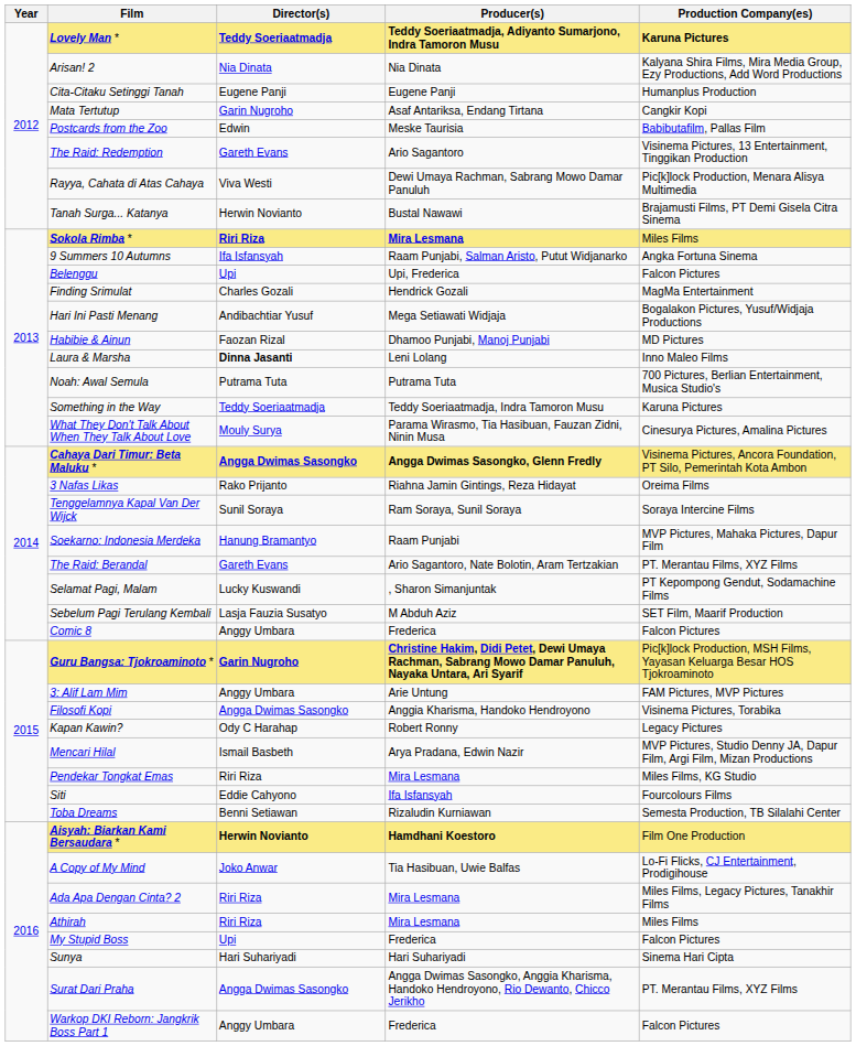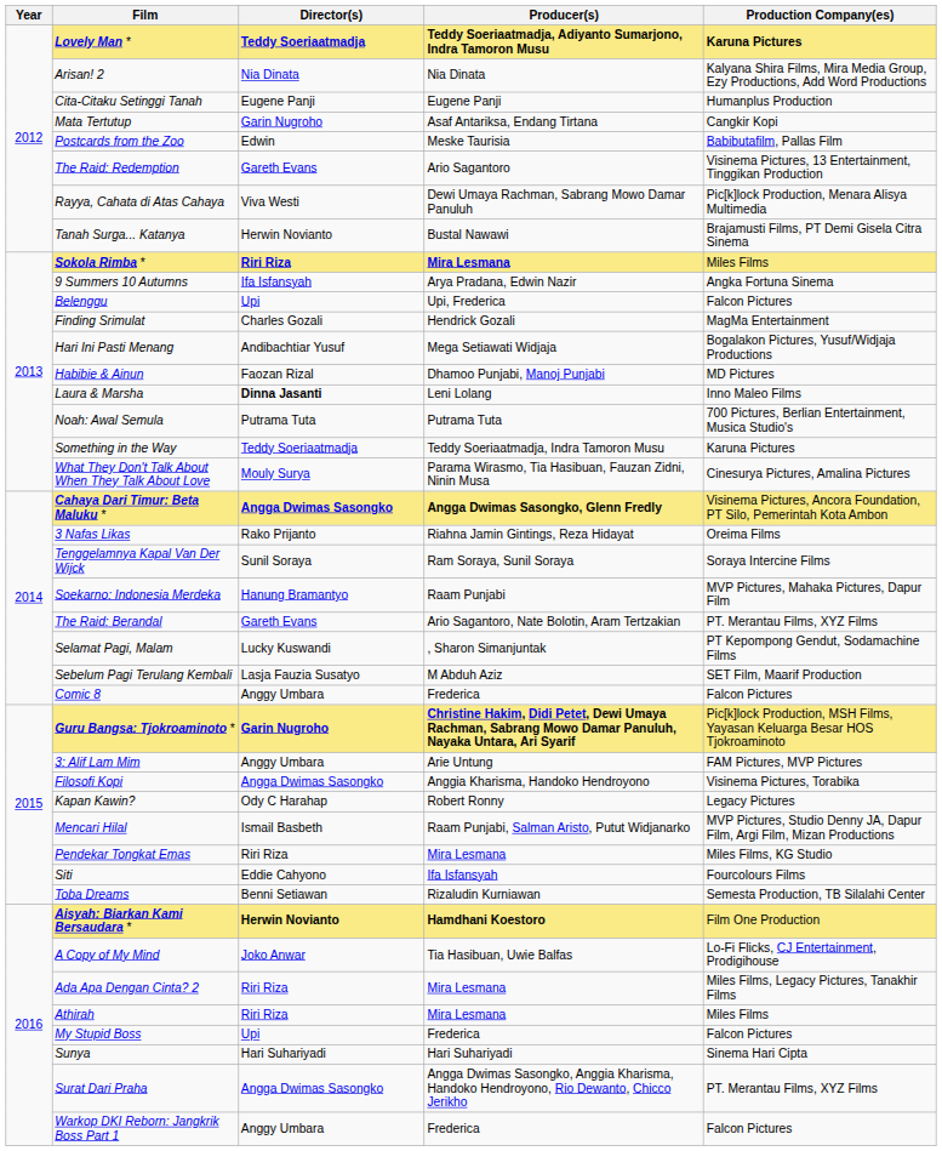 <table class="wikitable" style="width:95%; margin:auto;">
 <tr>
 <th style="width:5%;">Year</th>
 <th style="width:20%;">Film</th>
 <th style="width:20%;">Director(s)</th>
 <th style="width:30%;">Producer(s)</th>
 <th style="width:25%;">Production Company(es)</th>
 </tr>
 <tr>
 <td rowspan="8" style="text-align:center;"><a href='#'>2012</a></td>
 <td style="background:#FAEB86; text-align:left;"><strong><em><a href='#'>Lovely Man</a></em></strong> *</td>
 <td style="background:#FAEB86;"><strong><a href='#'>Teddy Soeriaatmadja</a></strong></td>
 <td style="background:#FAEB86;"><strong>Teddy Soeriaatmadja, Adiyanto Sumarjono, Indra Tamoron Musu</strong></td>
 <td style="background:#FAEB86;"><strong>Karuna Pictures</strong></td>
 </tr>
 <tr>
 <td style="text-align:left;"><em>Arisan! 2</em></td>
 <td><a href='#'>Nia Dinata</a></td>
 <td>Nia Dinata</td>
 <td>Kalyana Shira Films, Mira Media Group, Ezy Productions, Add Word Productions</td>
 </tr>
 <tr>
 <td style="text-align:left;"><em>Cita-Citaku Setinggi Tanah</em></td>
 <td>Eugene Panji</td>
 <td>Eugene Panji</td>
 <td>Humanplus Production</td>
 </tr>
 <tr>
 <td style="text-align:left;"><em>Mata Tertutup</em></td>
 <td><a href='#'>Garin Nugroho</a></td>
 <td>Asaf Antariksa, Endang Tirtana</td>
 <td>Cangkir Kopi</td>
 </tr>
 <tr>
 <td style="text-align:left;"><em><a href='#'>Postcards from the Zoo</a></em></td>
 <td>Edwin</td>
 <td>Meske Taurisia</td>
 <td><a href='#'>Babibutafilm</a>, Pallas Film</td>
 </tr>
 <tr>
 <td style="text-align:left;"><em><a href='#'>The Raid: Redemption</a></em></td>
 <td><a href='#'>Gareth Evans</a></td>
 <td>Ario Sagantoro</td>
 <td>Visinema Pictures, 13 Entertainment, Tinggikan Production</td>
 </tr>
 <tr>
 <td style="text-align:left;"><em>Rayya, Cahata di Atas Cahaya</em></td>
 <td>Viva Westi</td>
 <td>Dewi Umaya Rachman, Sabrang Mowo Damar Panuluh</td>
 <td>Pic[k]lock Production, Menara Alisya Multimedia</td>
 </tr>
 <tr>
 <td style="text-align:left;"><em>Tanah Surga... Katanya</em></td>
 <td>Herwin Novianto</td>
 <td>Bustal Nawawi</td>
 <td>Brajamusti Films, PT Demi Gisela Citra Sinema</td>
 </tr>
 <tr>
 <td rowspan="10" style="text-align:center;"><a href='#'>2013</a></td>
 <td style="background:#FAEB86; text-align:left;"><strong><em><a href='#'>Sokola Rimba</a></em></strong> *</td>
 <td style="background:#FAEB86;"><strong><a href='#'>Riri Riza</a></strong></td>
 <td style="background:#FAEB86;"><strong><a href='#'>Mira Lesmana</a></strong></td>
 <td style="background:#FAEB86;">Miles Films</td>
 </tr>
 <tr>
 <td style="text-align:left;"><em>9 Summers 10 Autumns</em></td>
 <td><a href='#'>Ifa Isfansyah</a></td>
-<td>Raam Punjabi, <a href='#'>Salman Aristo</a>, Putut Widjanarko</td>
+<td>Arya Pradana, Edwin Nazir</td>
 <td>Angka Fortuna Sinema</td>
 </tr>
 <tr>
 <td style="text-align:left;"><em><a href='#'>Belenggu</a></em></td>
 <td><a href='#'>Upi</a></td>
 <td>Upi, Frederica</td>
 <td>Falcon Pictures</td>
 </tr>
 <tr>
 <td style="text-align:left;"><em>Finding Srimulat</em></td>
 <td>Charles Gozali</td>
 <td>Hendrick Gozali</td>
 <td>MagMa Entertainment</td>
 </tr>
 <tr>
 <td style="text-align:left;"><em>Hari Ini Pasti Menang</em></td>
 <td>Andibachtiar Yusuf</td>
 <td>Mega Setiawati Widjaja</td>
 <td>Bogalakon Pictures, Yusuf/Widjaja Productions</td>
 </tr>
 <tr>
 <td style="text-align:left;"><em><a href='#'>Habibie & Ainun</a></em></td>
 <td>Faozan Rizal</td>
 <td>Dhamoo Punjabi, <a href='#'>Manoj Punjabi</a></td>
 <td>MD Pictures</td>
 </tr>
 <tr>
 <td style="text-align:left;"><em>Laura & Marsha</em></td>
 <td><strong>Dinna Jasanti</strong></td>
 <td>Leni Lolang</td>
 <td>Inno Maleo Films</td>
 </tr>
 <tr>
 <td style="text-align:left;"><em>Noah: Awal Semula</em></td>
 <td>Putrama Tuta</td>
 <td>Putrama Tuta</td>
 <td>700 Pictures, Berlian Entertainment, Musica Studio's</td>
 </tr>
 <tr>
 <td style="text-align:left;"><em>Something in the Way</em></td>
 <td><a href='#'>Teddy Soeriaatmadja</a></td>
 <td>Teddy Soeriaatmadja, Indra Tamoron Musu</td>
 <td>Karuna Pictures</td>
 </tr>
 <tr>
 <td style="text-align:left;"><em><a href='#'>What They Don't Talk About When They Talk About Love</a></em></td>
 <td><a href='#'>Mouly Surya</a></td>
 <td>Parama Wirasmo, Tia Hasibuan, Fauzan Zidni, Ninin Musa</td>
 <td>Cinesurya Pictures, Amalina Pictures</td>
 </tr>
 <tr>
 <td rowspan="8" style="text-align:center;"><a href='#'>2014</a></td>
 <td style="background:#FAEB86; text-align:left;"><strong><em><a href='#'>Cahaya Dari Timur: Beta Maluku</a></em></strong> *</td>
 <td style="background:#FAEB86;"><strong><a href='#'>Angga Dwimas Sasongko</a></strong></td>
 <td style="background:#FAEB86;"><strong>Angga Dwimas Sasongko, Glenn Fredly</strong></td>
 <td style="background:#FAEB86;">Visinema Pictures, Ancora Foundation, PT Silo, Pemerintah Kota Ambon</td>
 </tr>
 <tr>
 <td style="text-align:left;"><em><a href='#'>3 Nafas Likas</a></em></td>
 <td>Rako Prijanto</td>
 <td>Riahna Jamin Gintings, Reza Hidayat</td>
 <td>Oreima Films</td>
 </tr>
 <tr>
 <td style="text-align:left;"><em><a href='#'>Tenggelamnya Kapal Van Der Wijck</a></em></td>
 <td>Sunil Soraya</td>
 <td>Ram Soraya, Sunil Soraya</td>
 <td>Soraya Intercine Films</td>
 </tr>
 <tr>
 <td style="text-align:left;"><em><a href='#'>Soekarno: Indonesia Merdeka</a></em></td>
 <td><a href='#'>Hanung Bramantyo</a></td>
 <td>Raam Punjabi</td>
 <td>MVP Pictures, Mahaka Pictures, Dapur Film</td>
 </tr>
 <tr>
 <td style="text-align:left;"><em><a href='#'>The Raid: Berandal</a></em></td>
 <td><a href='#'>Gareth Evans</a></td>
 <td>Ario Sagantoro, Nate Bolotin, Aram Tertzakian</td>
 <td>PT. Merantau Films, XYZ Films</td>
 </tr>
 <tr>
 <td style="text-align:left;"><em>Selamat Pagi, Malam</em></td>
 <td>Lucky Kuswandi</td>
 <td>, Sharon Simanjuntak</td>
 <td>PT Kepompong Gendut, Sodamachine Films</td>
 </tr>
 <tr>
 <td style="text-align:left;"><em>Sebelum Pagi Terulang Kembali</em></td>
 <td>Lasja Fauzia Susatyo</td>
 <td>M Abduh Aziz</td>
 <td>SET Film, Maarif Production</td>
 </tr>
 <tr>
 <td style="text-align:left;"><em><a href='#'>Comic 8</a></em></td>
 <td>Anggy Umbara</td>
 <td>Frederica</td>
 <td>Falcon Pictures</td>
 </tr>
 <tr>
 <td rowspan="8" style="text-align:center;"><a href='#'>2015</a></td>
 <td style="background:#FAEB86; text-align:left;"><strong><em><a href='#'>Guru Bangsa: Tjokroaminoto</a></em></strong> *</td>
 <td style="background:#FAEB86;"><strong><a href='#'>Garin Nugroho</a></strong></td>
 <td style="background:#FAEB86;"><strong><a href='#'>Christine Hakim</a>, <a href='#'>Didi Petet</a>, Dewi Umaya Rachman, Sabrang Mowo Damar Panuluh, Nayaka Untara, Ari Syarif</strong></td>
 <td style="background:#FAEB86;">Pic[k]lock Production, MSH Films, Yayasan Keluarga Besar HOS Tjokroaminoto</td>
 </tr>
 <tr>
 <td style="text-align:left;"><em><a href='#'>3: Alif Lam Mim</a></em></td>
 <td>Anggy Umbara</td>
 <td>Arie Untung</td>
 <td>FAM Pictures, MVP Pictures</td>
 </tr>
 <tr>
 <td style="text-align:left;"><em><a href='#'>Filosofi Kopi</a></em></td>
 <td><a href='#'>Angga Dwimas Sasongko</a></td>
 <td>Anggia Kharisma, Handoko Hendroyono</td>
 <td>Visinema Pictures, Torabika</td>
 </tr>
 <tr>
 <td style="text-align:left;"><em>Kapan Kawin?</em></td>
 <td>Ody C Harahap</td>
 <td>Robert Ronny</td>
 <td>Legacy Pictures</td>
 </tr>
 <tr>
 <td style="text-align:left;"><em><a href='#'>Mencari Hilal</a></em></td>
 <td>Ismail Basbeth</td>
-<td>Arya Pradana, Edwin Nazir</td>
+<td>Raam Punjabi, <a href='#'>Salman Aristo</a>, Putut Widjanarko</td>
 <td>MVP Pictures, Studio Denny JA, Dapur Film, Argi Film, Mizan Productions</td>
 </tr>
 <tr>
 <td style="text-align:left;"><em><a href='#'>Pendekar Tongkat Emas</a></em></td>
 <td>Riri Riza</td>
 <td><a href='#'>Mira Lesmana</a></td>
 <td>Miles Films, KG Studio</td>
 </tr>
 <tr>
 <td style="text-align:left;"><em>Siti</em></td>
 <td>Eddie Cahyono</td>
 <td><a href='#'>Ifa Isfansyah</a></td>
 <td>Fourcolours Films</td>
 </tr>
 <tr>
 <td style="text-align:left;"><em><a href='#'>Toba Dreams</a></em></td>
 <td>Benni Setiawan</td>
 <td>Rizaludin Kurniawan</td>
 <td>Semesta Production, TB Silalahi Center</td>
 </tr>
 <tr>
 <td rowspan="8" style="text-align:center;"><a href='#'>2016</a></td>
 <td style="background:#FAEB86; text-align:left;"><strong><em><a href='#'>Aisyah: Biarkan Kami Bersaudara</a></em></strong> *</td>
 <td style="background:#FAEB86;"><strong>Herwin Novianto</strong></td>
 <td style="background:#FAEB86;"><strong>Hamdhani Koestoro</strong></td>
 <td style="background:#FAEB86;">Film One Production</td>
 </tr>
 <tr>
 <td style="text-align:left;"><em><a href='#'>A Copy of My Mind</a></em></td>
 <td><a href='#'>Joko Anwar</a></td>
 <td>Tia Hasibuan, Uwie Balfas</td>
 <td>Lo-Fi Flicks, <a href='#'>CJ Entertainment</a>, Prodigihouse</td>
 </tr>
 <tr>
 <td style="text-align:left;"><em><a href='#'>Ada Apa Dengan Cinta? 2</a></em></td>
 <td><a href='#'>Riri Riza</a></td>
 <td><a href='#'>Mira Lesmana</a></td>
 <td>Miles Films, Legacy Pictures, Tanakhir Films</td>
 </tr>
 <tr>
 <td style="text-align:left;"><em><a href='#'>Athirah</a></em></td>
 <td><a href='#'>Riri Riza</a></td>
 <td><a href='#'>Mira Lesmana</a></td>
 <td>Miles Films</td>
 </tr>
 <tr>
 <td style="text-align:left;"><em><a href='#'>My Stupid Boss</a></em></td>
 <td><a href='#'>Upi</a></td>
 <td>Frederica</td>
 <td>Falcon Pictures</td>
 </tr>
 <tr>
 <td style="text-align:left;"><em>Sunya</em></td>
 <td>Hari Suhariyadi</td>
 <td>Hari Suhariyadi</td>
 <td>Sinema Hari Cipta</td>
 </tr>
 <tr>
 <td style="text-align:left;"><em><a href='#'>Surat Dari Praha</a></em></td>
 <td><a href='#'>Angga Dwimas Sasongko</a></td>
 <td>Angga Dwimas Sasongko, Anggia Kharisma, Handoko Hendroyono, <a href='#'>Rio Dewanto</a>, <a href='#'>Chicco Jerikho</a></td>
 <td>PT. Merantau Films, XYZ Films</td>
 </tr>
 <tr>
 <td style="text-align:left;"><em><a href='#'>Warkop DKI Reborn: Jangkrik Boss Part 1</a></em></td>
 <td>Anggy Umbara</td>
 <td>Frederica</td>
 <td>Falcon Pictures</td>
 </tr>
 </table>
